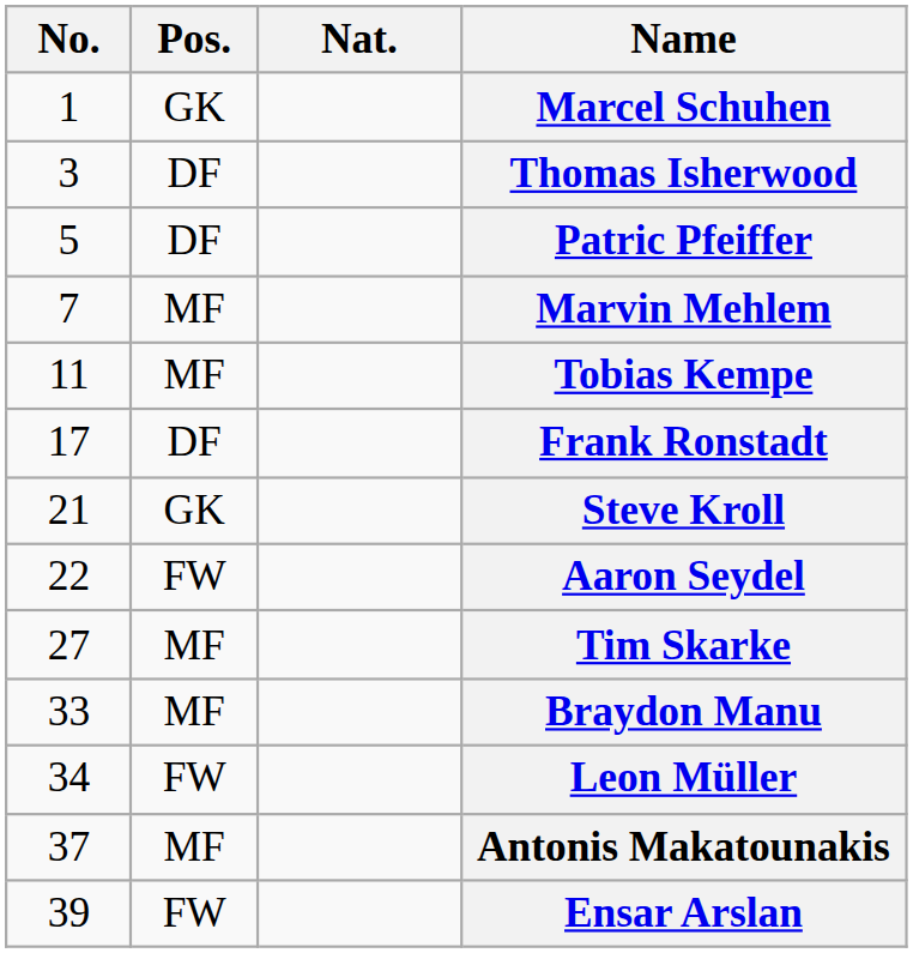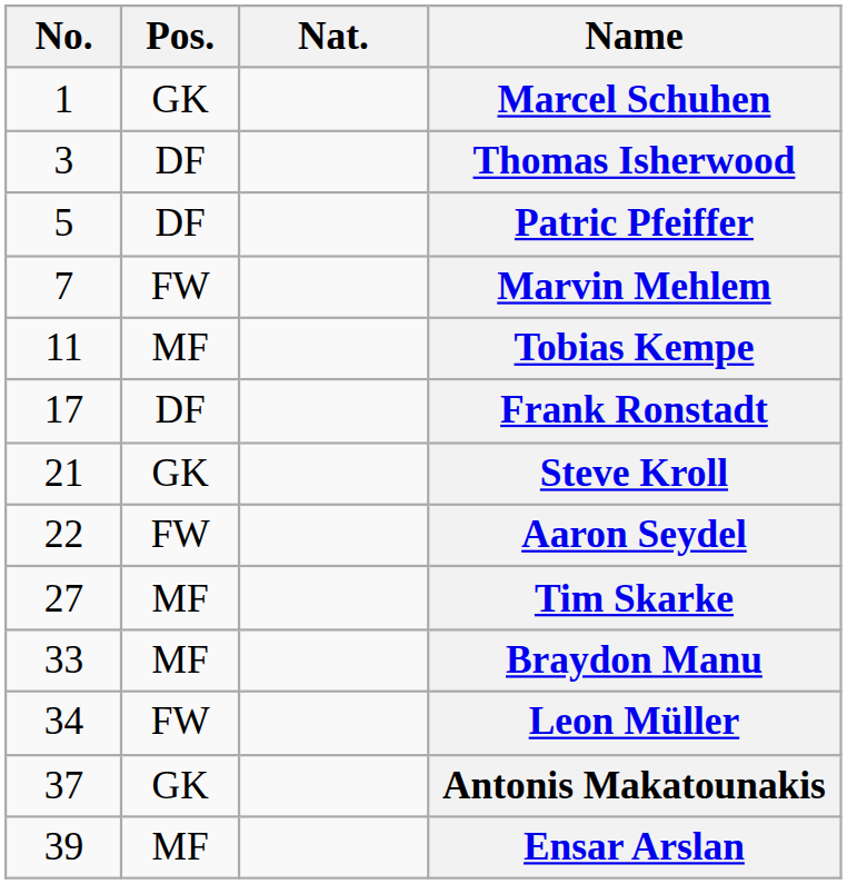 <table class="wikitable plainrowheaders" style=text-align:center>
 <tr>
 <th width=40>No.</th>
 <th width=40>Pos.</th>
 <th width=70>Nat.</th>
 <th width=160 scope=col>Name</th>
 </tr>
 <tr>
 <td>1</td>
 <td>GK</td>
 <td align=left></td>
 <th scope=row><a href='#'>Marcel Schuhen</a></th>
 </tr>
 <tr>
 <td>3</td>
 <td>DF</td>
 <td align=left></td>
 <th scope=row><a href='#'>Thomas Isherwood</a></th>
 </tr>
 <tr>
 <td>5</td>
 <td>DF</td>
 <td align=left></td>
 <th scope=row><a href='#'>Patric Pfeiffer</a></th>
 </tr>
 <tr>
 <td>7</td>
-<td>MF</td>
+<td>FW</td>
 <td align=left></td>
 <th scope=row><a href='#'>Marvin Mehlem</a></th>
 </tr>
 <tr>
 <td>11</td>
 <td>MF</td>
 <td align=left></td>
 <th scope=row><a href='#'>Tobias Kempe</a></th>
 </tr>
 <tr>
 <td>17</td>
 <td>DF</td>
 <td align=left></td>
 <th scope=row><a href='#'>Frank Ronstadt</a></th>
 </tr>
 <tr>
 <td>21</td>
 <td>GK</td>
 <td align=left></td>
 <th scope=row><a href='#'>Steve Kroll</a></th>
 </tr>
 <tr>
 <td>22</td>
 <td>FW</td>
 <td align=left></td>
 <th scope=row><a href='#'>Aaron Seydel</a></th>
 </tr>
 <tr>
 <td>27</td>
 <td>MF</td>
 <td align=left></td>
 <th scope=row><a href='#'>Tim Skarke</a></th>
 </tr>
 <tr>
 <td>33</td>
 <td>MF</td>
 <td align=left></td>
 <th scope=row><a href='#'>Braydon Manu</a></th>
 </tr>
 <tr>
 <td>34</td>
 <td>FW</td>
 <td align=left></td>
 <th scope=row><a href='#'>Leon Müller</a></th>
 </tr>
 <tr>
 <td>37</td>
-<td>MF</td>
+<td>GK</td>
 <td align=left></td>
 <th scope=row>Antonis Makatounakis</th>
 </tr>
 <tr>
 <td>39</td>
-<td>FW</td>
+<td>MF</td>
 <td align=left></td>
 <th scope=row><a href='#'>Ensar Arslan</a></th>
 </tr>
 </table>
